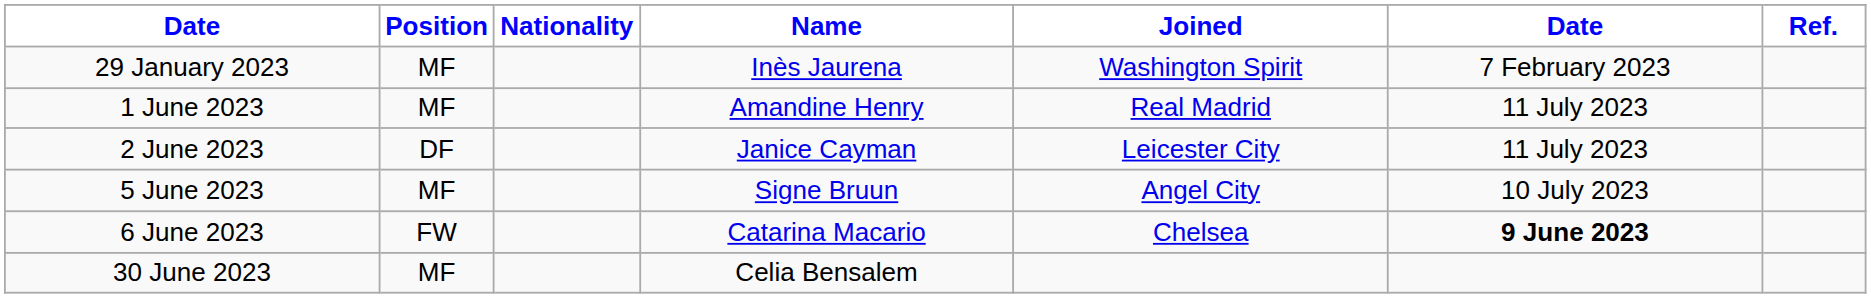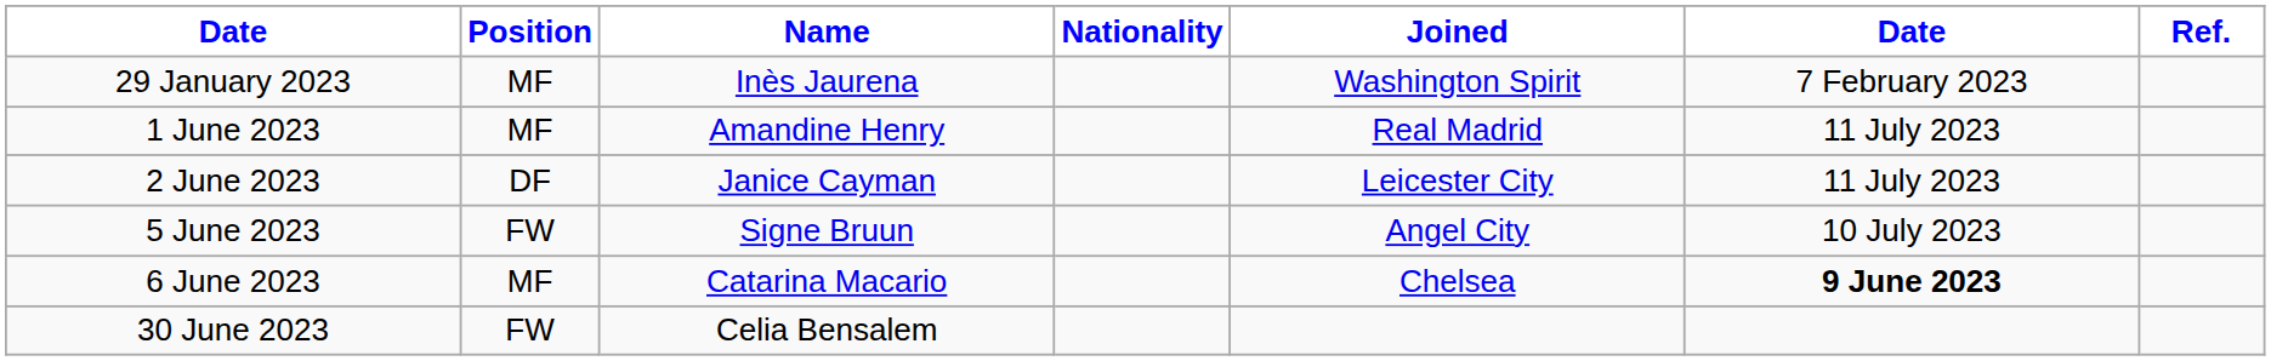 <table class="wikitable"  style="text-align:center; font-size:90%; ">
 <tr>
 <th style="background:#FFFFFF; color:blue; width:200px;">Date</th>
 <th style="background:#FFFFFF; color:blue; width:50px;">Position</th>
+<th style="background:#FFFFFF; color:blue; width:200px;">Name</th>
 <th style="background:#FFFFFF; color:blue; width:50px;">Nationality</th>
-<th style="background:#FFFFFF; color:blue; width:200px;">Name</th>
 <th style="background:#FFFFFF; color:blue; width:200px;">Joined</th>
 <th style="background:#FFFFFF; color:blue; width:200px;">Date</th>
 <th style="background:#FFFFFF; color:blue; width:50px;">Ref.</th>
 </tr>
 <tr>
 <td>29 January 2023</td>
 <td>MF</td>
+<td><a href='#'>Inès Jaurena</a></td>
 <td></td>
-<td><a href='#'>Inès Jaurena</a></td>
 <td><a href='#'>Washington Spirit</a></td>
 <td>7 February 2023</td>
 <td></td>
 </tr>
 <tr>
 <td>1 June 2023</td>
 <td>MF</td>
+<td><a href='#'>Amandine Henry</a></td>
 <td></td>
-<td><a href='#'>Amandine Henry</a></td>
 <td><a href='#'>Real Madrid</a></td>
 <td>11 July 2023</td>
 <td></td>
 </tr>
 <tr>
 <td>2 June 2023</td>
 <td>DF</td>
+<td><a href='#'>Janice Cayman</a></td>
 <td></td>
-<td><a href='#'>Janice Cayman</a></td>
 <td><a href='#'>Leicester City</a></td>
 <td>11 July 2023</td>
 <td></td>
 </tr>
 <tr>
 <td>5 June 2023</td>
-<td>MF</td>
+<td>FW</td>
+<td><a href='#'>Signe Bruun</a></td>
 <td></td>
-<td><a href='#'>Signe Bruun</a></td>
 <td><a href='#'>Angel City</a></td>
 <td>10 July 2023</td>
 <td></td>
 </tr>
 <tr>
 <td>6 June 2023</td>
-<td>FW</td>
+<td>MF</td>
+<td><a href='#'>Catarina Macario</a></td>
 <td></td>
-<td><a href='#'>Catarina Macario</a></td>
 <td><a href='#'>Chelsea</a></td>
 <td><strong>9 June 2023</strong></td>
 <td></td>
 </tr>
 <tr>
 <td>30 June 2023</td>
-<td>MF</td>
+<td>FW</td>
+<td>Celia Bensalem</td>
 <td></td>
-<td>Celia Bensalem</td>
 <td></td>
 <td></td>
 <td></td>
 </tr>
 </table>
